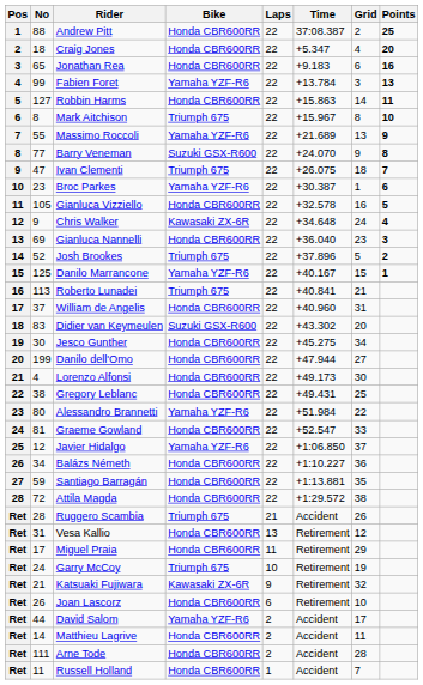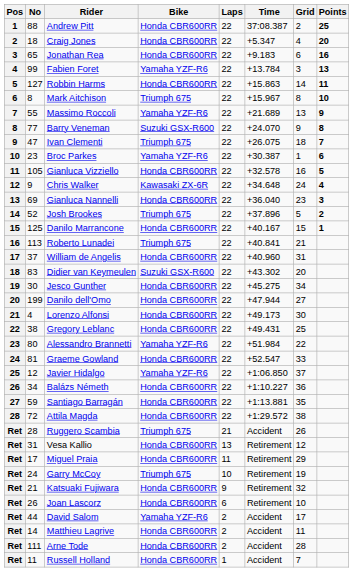 <table class="wikitable" style="font-size: 95%;">
 <tr>
 <th>Pos</th>
 <th>No</th>
 <th>Rider</th>
 <th>Bike</th>
 <th>Laps</th>
 <th>Time</th>
 <th>Grid</th>
 <th>Points</th>
 </tr>
 <tr>
 <th>1</th>
 <td>88</td>
 <td> <a href='#'>Andrew Pitt</a></td>
 <td><a href='#'>Honda CBR600RR</a></td>
 <td>22</td>
 <td>37:08.387</td>
 <td>2</td>
 <td><strong>25</strong></td>
 </tr>
 <tr>
 <th>2</th>
 <td>18</td>
 <td> <a href='#'>Craig Jones</a></td>
 <td><a href='#'>Honda CBR600RR</a></td>
 <td>22</td>
 <td>+5.347</td>
 <td>4</td>
 <td><strong>20</strong></td>
 </tr>
 <tr>
 <th>3</th>
 <td>65</td>
 <td> <a href='#'>Jonathan Rea</a></td>
 <td><a href='#'>Honda CBR600RR</a></td>
 <td>22</td>
 <td>+9.183</td>
 <td>6</td>
 <td><strong>16</strong></td>
 </tr>
 <tr>
 <th>4</th>
 <td>99</td>
 <td> <a href='#'>Fabien Foret</a></td>
 <td><a href='#'>Yamaha YZF-R6</a></td>
 <td>22</td>
 <td>+13.784</td>
 <td>3</td>
 <td><strong>13</strong></td>
 </tr>
 <tr>
 <th>5</th>
 <td>127</td>
 <td> <a href='#'>Robbin Harms</a></td>
 <td><a href='#'>Honda CBR600RR</a></td>
 <td>22</td>
 <td>+15.863</td>
 <td>14</td>
 <td><strong>11</strong></td>
 </tr>
 <tr>
 <th>6</th>
 <td>8</td>
 <td> <a href='#'>Mark Aitchison</a></td>
 <td><a href='#'>Triumph 675</a></td>
 <td>22</td>
 <td>+15.967</td>
 <td>8</td>
 <td><strong>10</strong></td>
 </tr>
 <tr>
 <th>7</th>
 <td>55</td>
 <td> <a href='#'>Massimo Roccoli</a></td>
 <td><a href='#'>Yamaha YZF-R6</a></td>
 <td>22</td>
 <td>+21.689</td>
 <td>13</td>
 <td><strong>9</strong></td>
 </tr>
 <tr>
 <th>8</th>
 <td>77</td>
 <td> <a href='#'>Barry Veneman</a></td>
 <td><a href='#'>Suzuki GSX-R600</a></td>
 <td>22</td>
 <td>+24.070</td>
 <td>9</td>
 <td><strong>8</strong></td>
 </tr>
 <tr>
 <th>9</th>
 <td>47</td>
 <td> <a href='#'>Ivan Clementi</a></td>
 <td><a href='#'>Triumph 675</a></td>
 <td>22</td>
 <td>+26.075</td>
 <td>18</td>
 <td><strong>7</strong></td>
 </tr>
 <tr>
 <th>10</th>
 <td>23</td>
 <td> <a href='#'>Broc Parkes</a></td>
 <td><a href='#'>Yamaha YZF-R6</a></td>
 <td>22</td>
 <td>+30.387</td>
 <td>1</td>
 <td><strong>6</strong></td>
 </tr>
 <tr>
 <th>11</th>
 <td>105</td>
 <td> <a href='#'>Gianluca Vizziello</a></td>
 <td><a href='#'>Honda CBR600RR</a></td>
 <td>22</td>
 <td>+32.578</td>
 <td>16</td>
 <td><strong>5</strong></td>
 </tr>
 <tr>
 <th>12</th>
 <td>9</td>
 <td> <a href='#'>Chris Walker</a></td>
 <td><a href='#'>Kawasaki ZX-6R</a></td>
 <td>22</td>
 <td>+34.648</td>
 <td>24</td>
 <td><strong>4</strong></td>
 </tr>
 <tr>
 <th>13</th>
 <td>69</td>
 <td> <a href='#'>Gianluca Nannelli</a></td>
 <td><a href='#'>Honda CBR600RR</a></td>
 <td>22</td>
 <td>+36.040</td>
 <td>23</td>
 <td><strong>3</strong></td>
 </tr>
 <tr>
 <th>14</th>
 <td>52</td>
 <td> <a href='#'>Josh Brookes</a></td>
 <td><a href='#'>Triumph 675</a></td>
 <td>22</td>
 <td>+37.896</td>
 <td>5</td>
 <td><strong>2</strong></td>
 </tr>
 <tr>
 <th>15</th>
 <td>125</td>
 <td> <a href='#'>Danilo Marrancone</a></td>
-<td><a href='#'>Yamaha YZF-R6</a></td>
+<td><a href='#'>Honda CBR600RR</a></td>
 <td>22</td>
 <td>+40.167</td>
 <td>15</td>
 <td><strong>1</strong></td>
 </tr>
 <tr>
 <th>16</th>
 <td>113</td>
 <td> <a href='#'>Roberto Lunadei</a></td>
 <td><a href='#'>Triumph 675</a></td>
 <td>22</td>
 <td>+40.841</td>
 <td>21</td>
 <td></td>
 </tr>
 <tr>
 <th>17</th>
 <td>37</td>
 <td> <a href='#'>William de Angelis</a></td>
 <td><a href='#'>Honda CBR600RR</a></td>
 <td>22</td>
 <td>+40.960</td>
 <td>31</td>
 <td></td>
 </tr>
 <tr>
 <th>18</th>
 <td>83</td>
 <td> <a href='#'>Didier van Keymeulen</a></td>
 <td><a href='#'>Suzuki GSX-R600</a></td>
 <td>22</td>
 <td>+43.302</td>
 <td>20</td>
 <td></td>
 </tr>
 <tr>
 <th>19</th>
 <td>30</td>
 <td> <a href='#'>Jesco Gunther</a></td>
 <td><a href='#'>Honda CBR600RR</a></td>
 <td>22</td>
 <td>+45.275</td>
 <td>34</td>
 <td></td>
 </tr>
 <tr>
 <th>20</th>
 <td>199</td>
 <td> <a href='#'>Danilo dell'Omo</a></td>
 <td><a href='#'>Honda CBR600RR</a></td>
 <td>22</td>
 <td>+47.944</td>
 <td>27</td>
 <td></td>
 </tr>
 <tr>
 <th>21</th>
 <td>4</td>
 <td> <a href='#'>Lorenzo Alfonsi</a></td>
 <td><a href='#'>Honda CBR600RR</a></td>
 <td>22</td>
 <td>+49.173</td>
 <td>30</td>
 <td></td>
 </tr>
 <tr>
 <th>22</th>
 <td>38</td>
 <td> <a href='#'>Gregory Leblanc</a></td>
 <td><a href='#'>Honda CBR600RR</a></td>
 <td>22</td>
 <td>+49.431</td>
 <td>25</td>
 <td></td>
 </tr>
 <tr>
 <th>23</th>
 <td>80</td>
 <td> <a href='#'>Alessandro Brannetti</a></td>
 <td><a href='#'>Yamaha YZF-R6</a></td>
 <td>22</td>
 <td>+51.984</td>
 <td>22</td>
 <td></td>
 </tr>
 <tr>
 <th>24</th>
 <td>81</td>
 <td> <a href='#'>Graeme Gowland</a></td>
 <td><a href='#'>Honda CBR600RR</a></td>
 <td>22</td>
 <td>+52.547</td>
 <td>33</td>
 <td></td>
 </tr>
 <tr>
 <th>25</th>
 <td>12</td>
 <td> <a href='#'>Javier Hidalgo</a></td>
 <td><a href='#'>Yamaha YZF-R6</a></td>
 <td>22</td>
 <td>+1:06.850</td>
 <td>37</td>
 <td></td>
 </tr>
 <tr>
 <th>26</th>
 <td>34</td>
 <td> <a href='#'>Balázs Németh</a></td>
 <td><a href='#'>Honda CBR600RR</a></td>
 <td>22</td>
 <td>+1:10.227</td>
 <td>36</td>
 <td></td>
 </tr>
 <tr>
 <th>27</th>
 <td>59</td>
 <td> <a href='#'>Santiago Barragán</a></td>
 <td><a href='#'>Honda CBR600RR</a></td>
 <td>22</td>
 <td>+1:13.881</td>
 <td>35</td>
 <td></td>
 </tr>
 <tr>
 <th>28</th>
 <td>72</td>
 <td> <a href='#'>Attila Magda</a></td>
 <td><a href='#'>Honda CBR600RR</a></td>
 <td>22</td>
 <td>+1:29.572</td>
 <td>38</td>
 <td></td>
 </tr>
 <tr>
 <th>Ret</th>
 <td>28</td>
 <td> <a href='#'>Ruggero Scambia</a></td>
 <td><a href='#'>Triumph 675</a></td>
 <td>21</td>
 <td>Accident</td>
 <td>26</td>
 <td></td>
 </tr>
 <tr>
 <th>Ret</th>
 <td>31</td>
 <td> Vesa Kallio</td>
 <td><a href='#'>Honda CBR600RR</a></td>
 <td>13</td>
 <td>Retirement</td>
 <td>12</td>
 <td></td>
 </tr>
 <tr>
 <th>Ret</th>
 <td>17</td>
 <td> <a href='#'>Miguel Praia</a></td>
 <td><a href='#'>Honda CBR600RR</a></td>
 <td>11</td>
 <td>Retirement</td>
 <td>29</td>
 <td></td>
 </tr>
 <tr>
 <th>Ret</th>
 <td>24</td>
 <td> <a href='#'>Garry McCoy</a></td>
 <td><a href='#'>Triumph 675</a></td>
 <td>10</td>
 <td>Retirement</td>
 <td>19</td>
 <td></td>
 </tr>
 <tr>
 <th>Ret</th>
 <td>21</td>
 <td> <a href='#'>Katsuaki Fujiwara</a></td>
-<td><a href='#'>Kawasaki ZX-6R</a></td>
+<td><a href='#'>Honda CBR600RR</a></td>
 <td>9</td>
 <td>Retirement</td>
 <td>32</td>
 <td></td>
 </tr>
 <tr>
 <th>Ret</th>
 <td>26</td>
 <td> <a href='#'>Joan Lascorz</a></td>
 <td><a href='#'>Honda CBR600RR</a></td>
 <td>6</td>
 <td>Retirement</td>
 <td>10</td>
 <td></td>
 </tr>
 <tr>
 <th>Ret</th>
 <td>44</td>
 <td> <a href='#'>David Salom</a></td>
 <td><a href='#'>Yamaha YZF-R6</a></td>
 <td>2</td>
 <td>Accident</td>
 <td>17</td>
 <td></td>
 </tr>
 <tr>
 <th>Ret</th>
 <td>14</td>
 <td> <a href='#'>Matthieu Lagrive</a></td>
 <td><a href='#'>Honda CBR600RR</a></td>
 <td>2</td>
 <td>Accident</td>
 <td>11</td>
 <td></td>
 </tr>
 <tr>
 <th>Ret</th>
 <td>111</td>
 <td> <a href='#'>Arne Tode</a></td>
 <td><a href='#'>Honda CBR600RR</a></td>
 <td>2</td>
 <td>Accident</td>
 <td>28</td>
 <td></td>
 </tr>
 <tr>
 <th>Ret</th>
 <td>11</td>
 <td> <a href='#'>Russell Holland</a></td>
 <td><a href='#'>Honda CBR600RR</a></td>
 <td>1</td>
 <td>Accident</td>
 <td>7</td>
 <td></td>
 </tr>
 </table>
